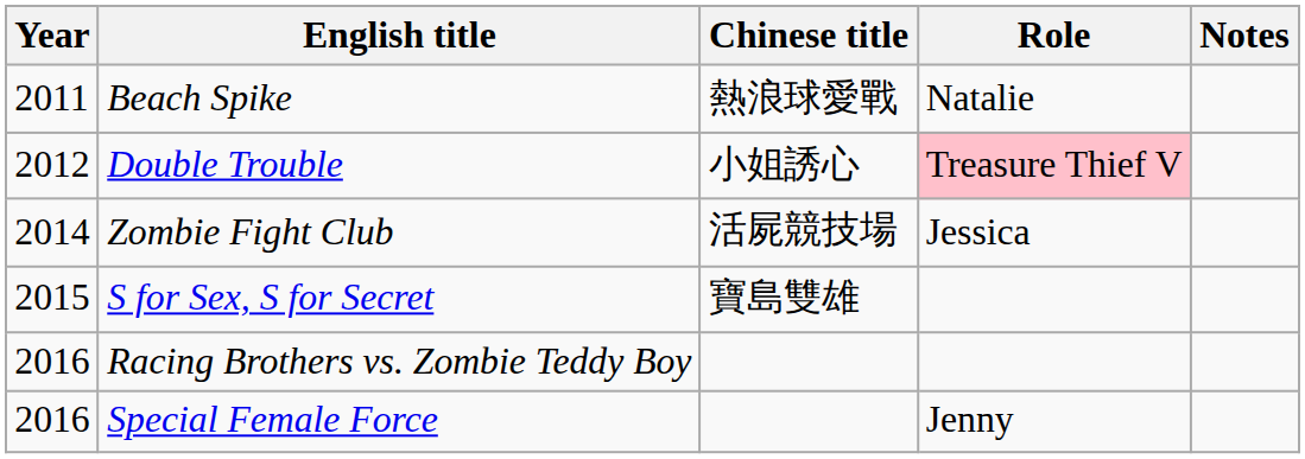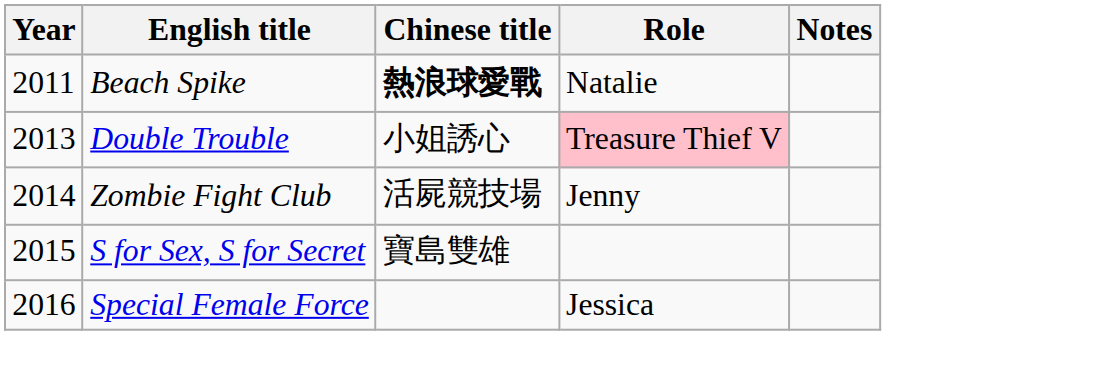 <table class="wikitable sortable">
 <tr>
 <th>Year</th>
 <th>English title</th>
 <th>Chinese title</th>
 <th>Role</th>
 <th class="unsortable">Notes</th>
 </tr>
 <tr>
 <td>2011</td>
 <td><em>Beach Spike</em></td>
-<td>熱浪球愛戰</td>
+<td><strong>熱浪球愛戰</strong></td>
 <td>Natalie</td>
 <td></td>
 </tr>
 <tr>
-<td>2012</td>
+<td>2013</td>
 <td><em><a href='#'>Double Trouble</a></em></td>
 <td>小姐誘心</td>
 <td style="background: pink;">Treasure Thief V</td>
 <td></td>
 </tr>
 <tr>
 <td>2014</td>
 <td><em>Zombie Fight Club</em></td>
 <td>活屍競技場</td>
-<td>Jessica</td>
+<td>Jenny</td>
 <td></td>
 </tr>
 <tr>
 <td>2015</td>
 <td><em><a href='#'>S for Sex, S for Secret</a></em></td>
 <td>寶島雙雄</td>
 <td></td>
 <td></td>
 </tr>
 <tr>
 <td>2016</td>
-<td><em>Racing Brothers vs. Zombie Teddy Boy</em></td>
-<td></td>
-<td></td>
-<td></td>
-</tr>
-<tr>
-<td>2016</td>
 <td><em><a href='#'>Special Female Force</a></em></td>
 <td></td>
-<td>Jenny</td>
+<td>Jessica</td>
 <td></td>
 </tr>
 </table>
